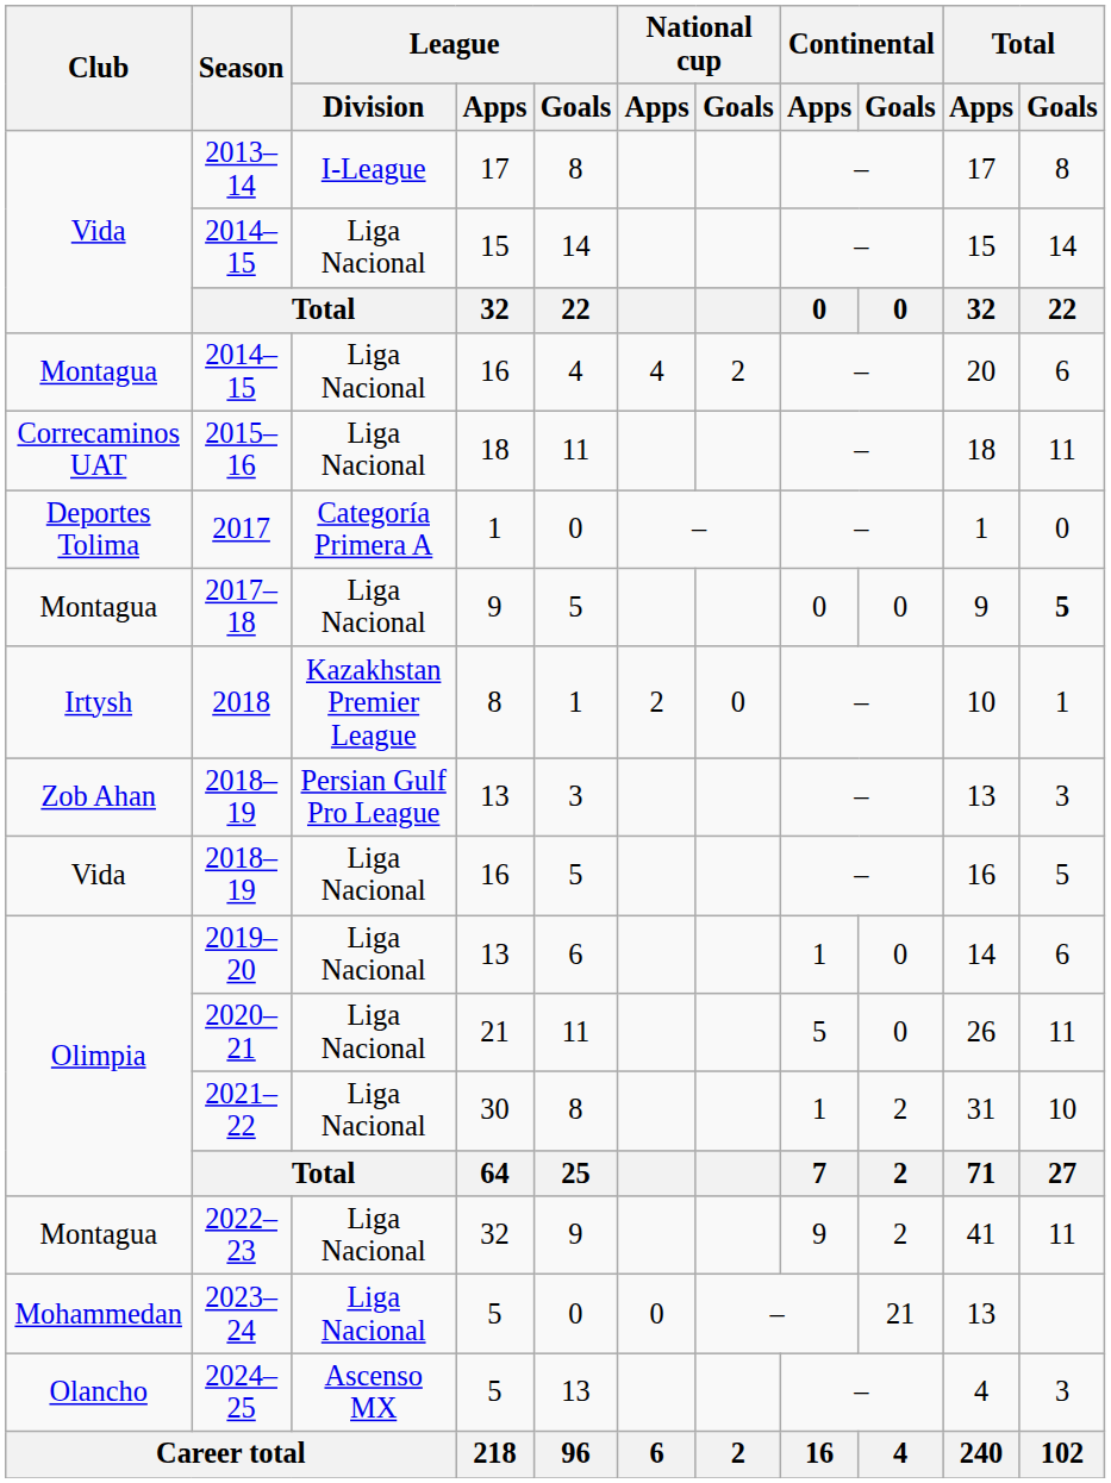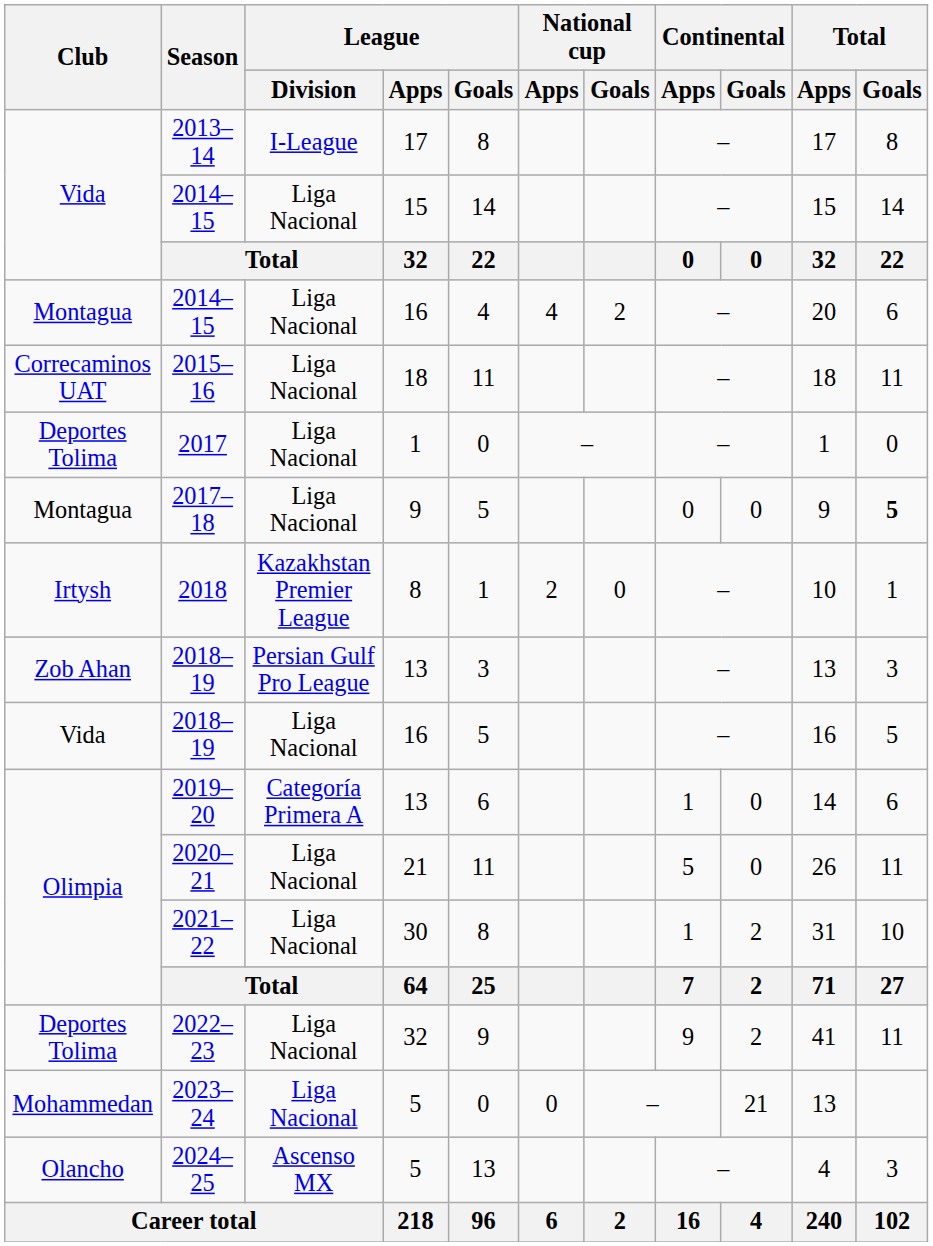 <table class="wikitable" style="text-align: center">
 <tr>
 <th rowspan="2">Club</th>
 <th rowspan="2">Season</th>
 <th colspan="3">League</th>
 <th colspan="2">National cup</th>
 <th colspan="2">Continental</th>
 <th colspan="2">Total</th>
 </tr>
 <tr>
 <th>Division</th>
 <th>Apps</th>
 <th>Goals</th>
 <th>Apps</th>
 <th>Goals</th>
 <th>Apps</th>
 <th>Goals</th>
 <th>Apps</th>
 <th>Goals</th>
 </tr>
 <tr>
 <td rowspan="3"><a href='#'>Vida</a></td>
 <td><a href='#'>2013–14</a></td>
 <td><a href='#'>I-League</a></td>
 <td>17</td>
 <td>8</td>
 <td></td>
 <td></td>
 <td colspan="2">–</td>
 <td>17</td>
 <td>8</td>
 </tr>
 <tr>
 <td><a href='#'>2014–15</a></td>
 <td>Liga Nacional</td>
 <td>15</td>
 <td>14</td>
 <td></td>
 <td></td>
 <td colspan="2">–</td>
 <td>15</td>
 <td>14</td>
 </tr>
 <tr>
 <th colspan="2">Total</th>
 <th>32</th>
 <th>22</th>
 <th></th>
 <th></th>
 <th>0</th>
 <th>0</th>
 <th>32</th>
 <th>22</th>
 </tr>
 <tr>
 <td><a href='#'>Montagua</a></td>
 <td><a href='#'>2014–15</a></td>
 <td>Liga Nacional</td>
 <td>16</td>
 <td>4</td>
 <td>4</td>
 <td>2</td>
 <td colspan="2">–</td>
 <td>20</td>
 <td>6</td>
 </tr>
 <tr>
 <td><a href='#'>Correcaminos UAT</a></td>
 <td><a href='#'>2015–16</a></td>
 <td>Liga Nacional</td>
 <td>18</td>
 <td>11</td>
 <td></td>
 <td></td>
 <td colspan="2">–</td>
 <td>18</td>
 <td>11</td>
 </tr>
 <tr>
 <td><a href='#'>Deportes Tolima</a></td>
 <td><a href='#'>2017</a></td>
-<td><a href='#'>Categoría Primera A</a></td>
+<td>Liga Nacional</td>
 <td>1</td>
 <td>0</td>
 <td colspan="2">–</td>
 <td colspan="2">–</td>
 <td>1</td>
 <td>0</td>
 </tr>
 <tr>
 <td>Montagua</td>
 <td><a href='#'>2017–18</a></td>
 <td>Liga Nacional</td>
 <td>9</td>
 <td>5</td>
 <td></td>
 <td></td>
 <td>0</td>
 <td>0</td>
 <td>9</td>
 <td><strong>5</strong></td>
 </tr>
 <tr>
 <td><a href='#'>Irtysh</a></td>
 <td><a href='#'>2018</a></td>
 <td><a href='#'>Kazakhstan Premier League</a></td>
 <td>8</td>
 <td>1</td>
 <td>2</td>
 <td>0</td>
 <td colspan="2">–</td>
 <td>10</td>
 <td>1</td>
 </tr>
 <tr>
 <td><a href='#'>Zob Ahan</a></td>
 <td><a href='#'>2018–19</a></td>
 <td><a href='#'>Persian Gulf Pro League</a></td>
 <td>13</td>
 <td>3</td>
 <td></td>
 <td></td>
 <td colspan="2">–</td>
 <td>13</td>
 <td>3</td>
 </tr>
 <tr>
 <td>Vida</td>
 <td><a href='#'>2018–19</a></td>
 <td>Liga Nacional</td>
 <td>16</td>
 <td>5</td>
 <td></td>
 <td></td>
 <td colspan="2">–</td>
 <td>16</td>
 <td>5</td>
 </tr>
 <tr>
 <td rowspan="4"><a href='#'>Olimpia</a></td>
 <td><a href='#'>2019–20</a></td>
-<td>Liga Nacional</td>
+<td><a href='#'>Categoría Primera A</a></td>
 <td>13</td>
 <td>6</td>
 <td></td>
 <td></td>
 <td>1</td>
 <td>0</td>
 <td>14</td>
 <td>6</td>
 </tr>
 <tr>
 <td><a href='#'>2020–21</a></td>
 <td>Liga Nacional</td>
 <td>21</td>
 <td>11</td>
 <td></td>
 <td></td>
 <td>5</td>
 <td>0</td>
 <td>26</td>
 <td>11</td>
 </tr>
 <tr>
 <td><a href='#'>2021–22</a></td>
 <td>Liga Nacional</td>
 <td>30</td>
 <td>8</td>
 <td></td>
 <td></td>
 <td>1</td>
 <td>2</td>
 <td>31</td>
 <td>10</td>
 </tr>
 <tr>
 <th colspan="2">Total</th>
 <th>64</th>
 <th>25</th>
 <th></th>
 <th></th>
 <th>7</th>
 <th>2</th>
 <th>71</th>
 <th>27</th>
 </tr>
 <tr>
-<td>Montagua</td>
+<td><a href='#'>Deportes Tolima</a></td>
 <td><a href='#'>2022–23</a></td>
 <td>Liga Nacional</td>
 <td>32</td>
 <td>9</td>
 <td></td>
 <td></td>
 <td>9</td>
 <td>2</td>
 <td>41</td>
 <td>11</td>
 </tr>
 <tr>
 <td><a href='#'>Mohammedan</a></td>
 <td><a href='#'>2023–24</a></td>
 <td><a href='#'>Liga Nacional</a></td>
 <td 13>5</td>
 <td>0</td>
 <td>0</td>
 <td colspan="2">–</td>
 <td>21</td>
 <td>13</td>
 </tr>
 <tr>
 <td><a href='#'>Olancho</a></td>
 <td><a href='#'>2024–25</a></td>
 <td><a href='#'>Ascenso MX</a></td>
 <td>5</td>
 <td>13</td>
 <td></td>
 <td></td>
 <td colspan="2">–</td>
 <td>4</td>
 <td>3</td>
 </tr>
 <tr>
 <th colspan="3">Career total</th>
 <th>218</th>
 <th>96</th>
 <th>6</th>
 <th>2</th>
 <th>16</th>
 <th>4</th>
 <th>240</th>
 <th>102</th>
 </tr>
 </table>
